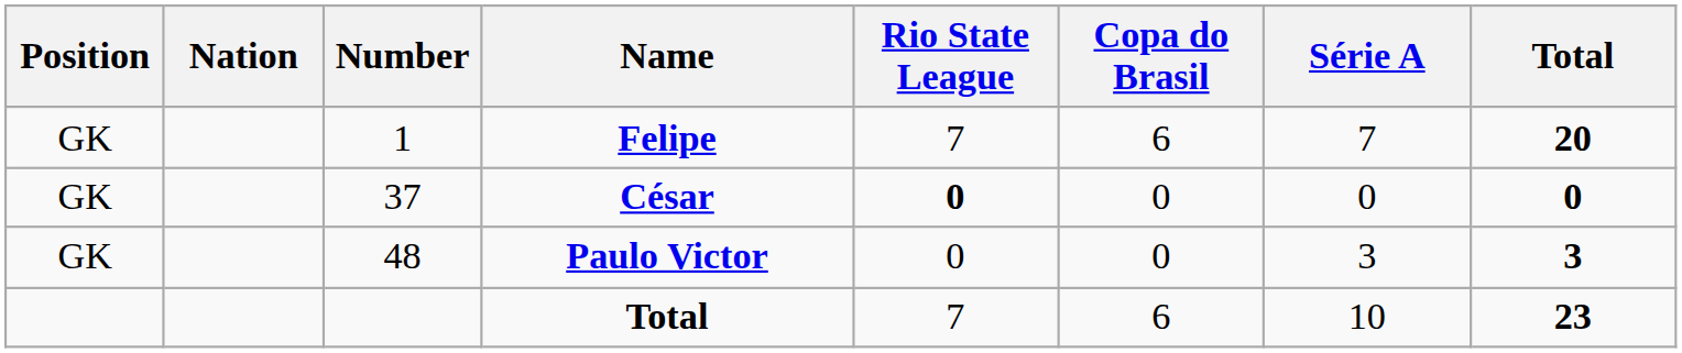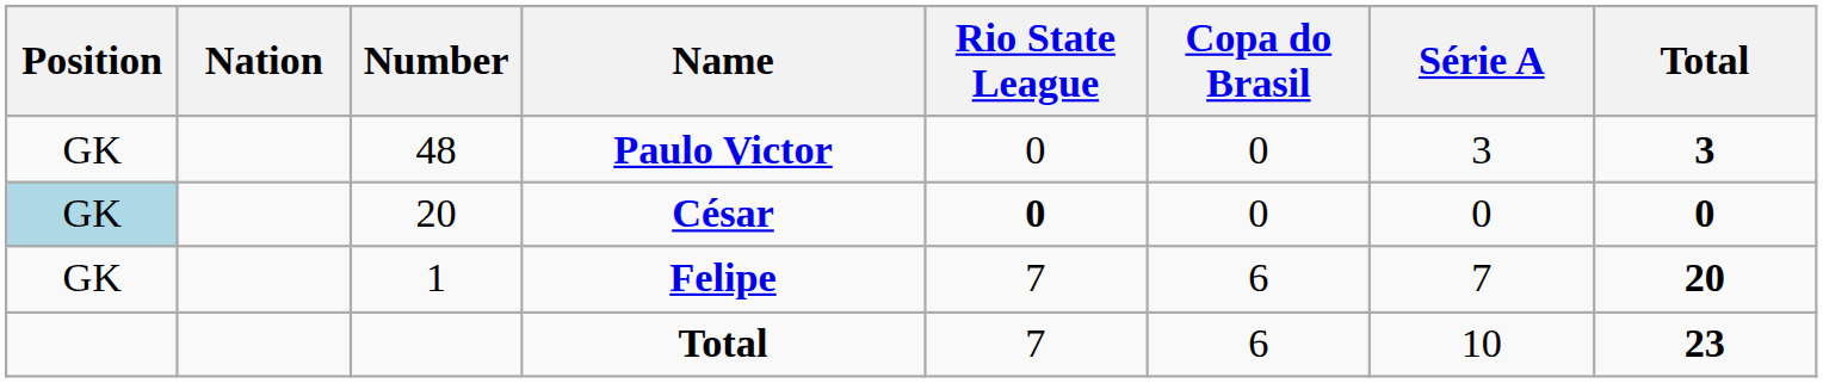 <table class="wikitable plainrowheaders sortable" style="text-align:center">
 <tr>
 <th scope="col" ! style="width:60px;">Position</th>
 <th scope="col" ! style="width:60px;">Nation</th>
 <th scope="col" ! style="width:60px;">Number</th>
 <th scope="col" ! style="width:150px;">Name</th>
 <th scope="col" ! style="width:80px;"><a href='#'>Rio State League</a></th>
 <th scope="col" ! style="width:80px;"><a href='#'>Copa do Brasil</a></th>
 <th scope="col" ! style="width:80px;"><a href='#'>Série A</a></th>
 <th width=80>Total</th>
 </tr>
 <tr>
 <td>GK</td>
 <td></td>
-<td>1</td>
-<td><strong><a href='#'>Felipe</a></strong></td>
-<td>7</td>
-<td>6</td>
-<td>7</td>
-<td><strong>20</strong></td>
+<td>48</td>
+<td><strong><a href='#'>Paulo Victor</a></strong></td>
+<td>0</td>
+<td>0</td>
+<td>3</td>
+<td><strong>3</strong></td>
 </tr>
 <tr>
-<td>GK</td>
+<td style="background: lightblue;">GK</td>
 <td></td>
-<td>37</td>
+<td>20</td>
 <td><strong><a href='#'>César</a></strong></td>
 <td><strong>0</strong></td>
 <td>0</td>
 <td>0</td>
 <td><strong>0</strong></td>
 </tr>
 <tr>
 <td>GK</td>
 <td></td>
-<td>48</td>
-<td><strong><a href='#'>Paulo Victor</a></strong></td>
-<td>0</td>
-<td>0</td>
-<td>3</td>
-<td><strong>3</strong></td>
+<td>1</td>
+<td><strong><a href='#'>Felipe</a></strong></td>
+<td>7</td>
+<td>6</td>
+<td>7</td>
+<td><strong>20</strong></td>
 </tr>
 <tr>
 <td></td>
 <td></td>
 <td></td>
 <td><strong>Total</strong></td>
 <td>7</td>
 <td>6</td>
 <td>10</td>
 <td><strong>23</strong></td>
 </tr>
 </table>
